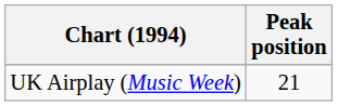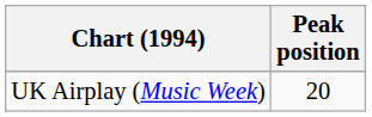 <table class="wikitable sortable">
 <tr>
 <th>Chart (1994)</th>
 <th>Peak<br>position</th>
 </tr>
 <tr>
 </tr>
 <tr>
 </tr>
 <tr>
 <td>UK Airplay (<em><a href='#'>Music Week</a></em>)</td>
-<td align="center">21</td>
+<td align="center">20</td>
 </tr>
 </table>
